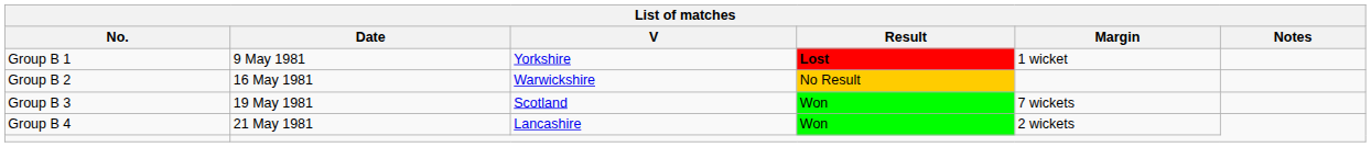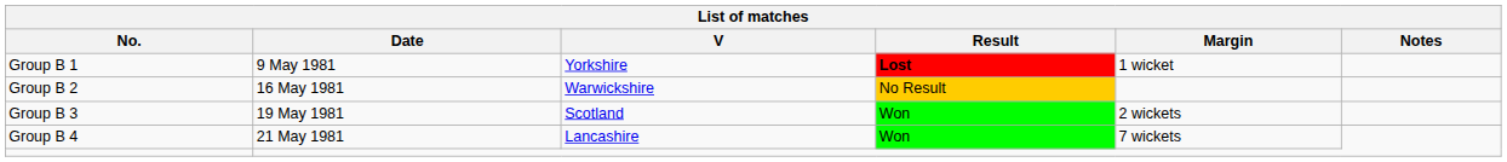 <table class="wikitable" width="100%">
 <tr>
 <th bgcolor="#efefef" colspan=6>List of matches</th>
 </tr>
 <tr bgcolor="#efefef">
 <th>No.</th>
 <th>Date</th>
 <th>V</th>
 <th>Result</th>
 <th>Margin</th>
 <th>Notes</th>
 </tr>
 <tr>
 <td>Group B 1</td>
 <td>9 May 1981</td>
 <td><a href='#'>Yorkshire</a><br> </td>
 <td bgcolor="#FF0000"><strong>Lost</strong></td>
 <td>1 wicket</td>
 <td></td>
 </tr>
 <tr>
 <td>Group B 2</td>
 <td>16 May 1981</td>
 <td><a href='#'>Warwickshire</a> <br></td>
 <td bgcolor="#FFCC00">No Result</td>
 <td></td>
 <td></td>
 </tr>
 <tr>
 <td>Group B 3</td>
 <td>19 May 1981</td>
 <td><a href='#'>Scotland</a> <br> </td>
 <td bgcolor="#00FF00">Won</td>
-<td>7 wickets</td>
+<td>2 wickets</td>
 <td></td>
 </tr>
 <tr>
 <td>Group B 4</td>
 <td>21 May 1981</td>
 <td><a href='#'>Lancashire</a> <br> </td>
 <td bgcolor="#00FF00">Won</td>
-<td>2 wickets</td>
+<td>7 wickets</td>
 </tr>
 <tr>
 <td></td>
 </tr>
 </table>
